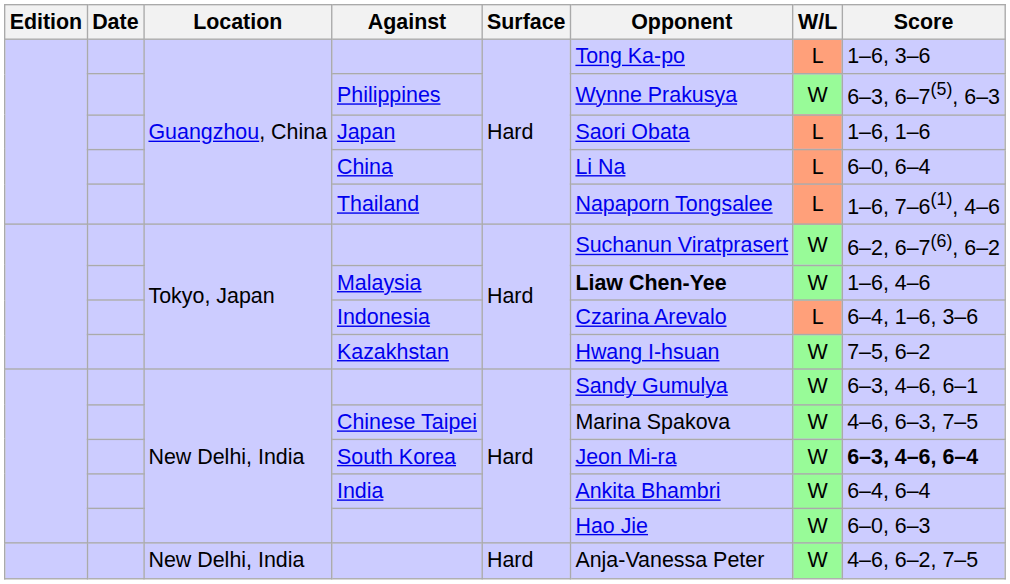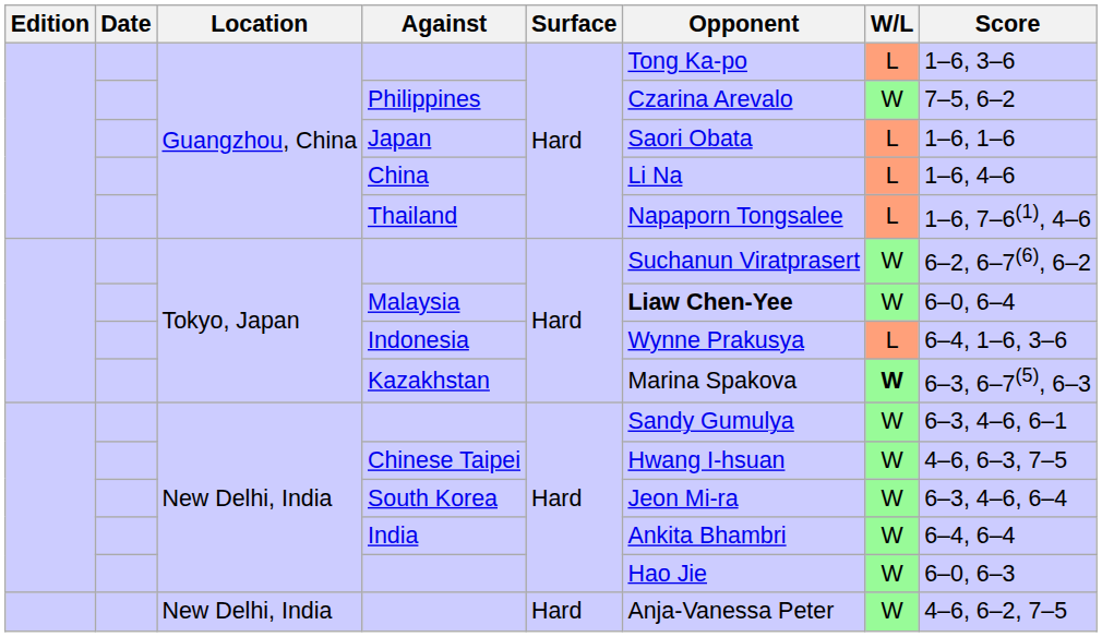 <table class=wikitable style=font-size:97%>
 <tr>
 <th>Edition</th>
 <th>Date</th>
 <th>Location</th>
 <th>Against</th>
 <th>Surface</th>
 <th>Opponent</th>
 <th>W/L</th>
 <th>Score</th>
 </tr>
 <tr style="background:#ccf;">
 <td rowspan="5"></td>
 <td></td>
 <td rowspan="5"><a href='#'>Guangzhou</a>, China</td>
 <td> </td>
 <td rowspan="5">Hard</td>
 <td> <a href='#'>Tong Ka-po</a></td>
 <td style="text-align:center; background:#ffa07a;">L</td>
 <td>1–6, 3–6</td>
 </tr>
 <tr style="background:#ccf;">
 <td></td>
 <td> <a href='#'>Philippines</a></td>
-<td> <a href='#'>Wynne Prakusya</a></td>
+<td> <a href='#'>Czarina Arevalo</a></td>
 <td style="text-align:center; background:#98fb98;">W</td>
-<td>6–3, 6–7<sup>(5)</sup>, 6–3</td>
+<td>7–5, 6–2</td>
 </tr>
 <tr style="background:#ccf;">
 <td></td>
 <td> <a href='#'>Japan</a></td>
 <td> <a href='#'>Saori Obata</a></td>
 <td style="text-align:center; background:#ffa07a;">L</td>
 <td>1–6, 1–6</td>
 </tr>
 <tr style="background:#ccf;">
 <td></td>
 <td> <a href='#'>China</a></td>
 <td> <a href='#'>Li Na</a></td>
 <td style="text-align:center; background:#ffa07a;">L</td>
-<td>6–0, 6–4</td>
+<td>1–6, 4–6</td>
 </tr>
 <tr style="background:#ccf;">
 <td></td>
 <td> <a href='#'>Thailand</a></td>
 <td> <a href='#'>Napaporn Tongsalee</a></td>
 <td style="text-align:center; background:#ffa07a;">L</td>
 <td>1–6, 7–6<sup>(1)</sup>, 4–6</td>
 </tr>
 <tr style="background:#ccf;">
 <td rowspan="4"></td>
 <td></td>
 <td rowspan="4">Tokyo, Japan</td>
 <td> </td>
 <td rowspan="4">Hard</td>
 <td> <a href='#'>Suchanun Viratprasert</a></td>
 <td style="text-align:center; background:#98fb98;">W</td>
 <td>6–2, 6–7<sup>(6)</sup>, 6–2</td>
 </tr>
 <tr style="background:#ccf;">
 <td></td>
 <td> <a href='#'>Malaysia</a></td>
 <td><strong> Liaw Chen-Yee</strong></td>
 <td style="text-align:center; background:#98fb98;">W</td>
-<td>1–6, 4–6</td>
+<td>6–0, 6–4</td>
 </tr>
 <tr style="background:#ccf;">
 <td></td>
 <td> <a href='#'>Indonesia</a></td>
-<td> <a href='#'>Czarina Arevalo</a></td>
+<td> <a href='#'>Wynne Prakusya</a></td>
 <td style="text-align:center; background:#ffa07a;">L</td>
 <td>6–4, 1–6, 3–6</td>
 </tr>
 <tr style="background:#ccf;">
 <td></td>
 <td> <a href='#'>Kazakhstan</a></td>
-<td> <a href='#'>Hwang I-hsuan</a></td>
-<td style="text-align:center; background:#98fb98;">W</td>
-<td>7–5, 6–2</td>
+<td> Marina Spakova</td>
+<td style="text-align:center; background:#98fb98;"><strong>W</strong></td>
+<td>6–3, 6–7<sup>(5)</sup>, 6–3</td>
 </tr>
 <tr style="background:#ccf;">
 <td rowspan="5"></td>
 <td></td>
 <td rowspan="5">New Delhi, India</td>
 <td> </td>
 <td rowspan="5">Hard</td>
 <td> <a href='#'>Sandy Gumulya</a></td>
 <td style="text-align:center; background:#98fb98;">W</td>
 <td>6–3, 4–6, 6–1</td>
 </tr>
 <tr style="background:#ccf;">
 <td></td>
 <td> <a href='#'>Chinese Taipei</a></td>
-<td> Marina Spakova</td>
+<td> <a href='#'>Hwang I-hsuan</a></td>
 <td style="text-align:center; background:#98fb98;">W</td>
 <td>4–6, 6–3, 7–5</td>
 </tr>
 <tr style="background:#ccf;">
 <td></td>
 <td> <a href='#'>South Korea</a></td>
 <td> <a href='#'>Jeon Mi-ra</a></td>
 <td style="text-align:center; background:#98fb98;">W</td>
-<td><strong>6–3, 4–6, 6–4</strong></td>
+<td>6–3, 4–6, 6–4</td>
 </tr>
 <tr style="background:#ccf;">
 <td></td>
 <td> <a href='#'>India</a></td>
 <td> <a href='#'>Ankita Bhambri</a></td>
 <td style="text-align:center; background:#98fb98;">W</td>
 <td>6–4, 6–4</td>
 </tr>
 <tr style="background:#ccf;">
 <td></td>
 <td> </td>
 <td> <a href='#'>Hao Jie</a></td>
 <td style="text-align:center; background:#98fb98;">W</td>
 <td>6–0, 6–3</td>
 </tr>
 <tr style="background:#ccf;">
 <td rowspan="5"></td>
 <td></td>
 <td rowspan="5">New Delhi, India</td>
 <td> </td>
 <td rowspan="5">Hard</td>
 <td> Anja-Vanessa Peter</td>
 <td style="text-align:center; background:#98fb98;">W</td>
 <td>4–6, 6–2, 7–5</td>
 </tr>
 </table>
